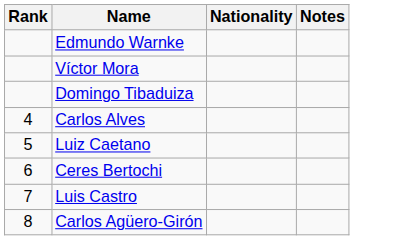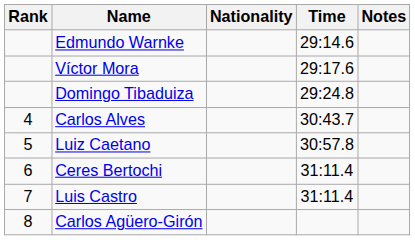 <table class="wikitable sortable" style="text-align:center">
 <tr>
 <th>Rank</th>
 <th>Name</th>
 <th>Nationality</th>
+<th>Time</th>
 <th>Notes</th>
 </tr>
 <tr>
 <td></td>
 <td align=left><a href='#'>Edmundo Warnke</a></td>
 <td align=left></td>
+<td>29:14.6</td>
 <td></td>
 </tr>
 <tr>
 <td></td>
 <td align=left><a href='#'>Víctor Mora</a></td>
 <td align=left></td>
+<td>29:17.6</td>
 <td></td>
 </tr>
 <tr>
 <td></td>
 <td align=left><a href='#'>Domingo Tibaduiza</a></td>
 <td align=left></td>
+<td>29:24.8</td>
 <td></td>
 </tr>
 <tr>
 <td>4</td>
 <td align=left><a href='#'>Carlos Alves</a></td>
 <td align=left></td>
+<td>30:43.7</td>
 <td></td>
 </tr>
 <tr>
 <td>5</td>
 <td align=left><a href='#'>Luiz Caetano</a></td>
 <td align=left></td>
+<td>30:57.8</td>
 <td></td>
 </tr>
 <tr>
 <td>6</td>
 <td align=left><a href='#'>Ceres Bertochi</a></td>
 <td align=left></td>
+<td>31:11.4</td>
 <td></td>
 </tr>
 <tr>
 <td>7</td>
 <td align=left><a href='#'>Luis Castro</a></td>
 <td align=left></td>
+<td>31:11.4</td>
 <td></td>
 </tr>
 <tr>
 <td>8</td>
 <td align=left><a href='#'>Carlos Agüero-Girón</a></td>
 <td align=left></td>
 <td></td>
+<td></td>
 </tr>
 </table>
